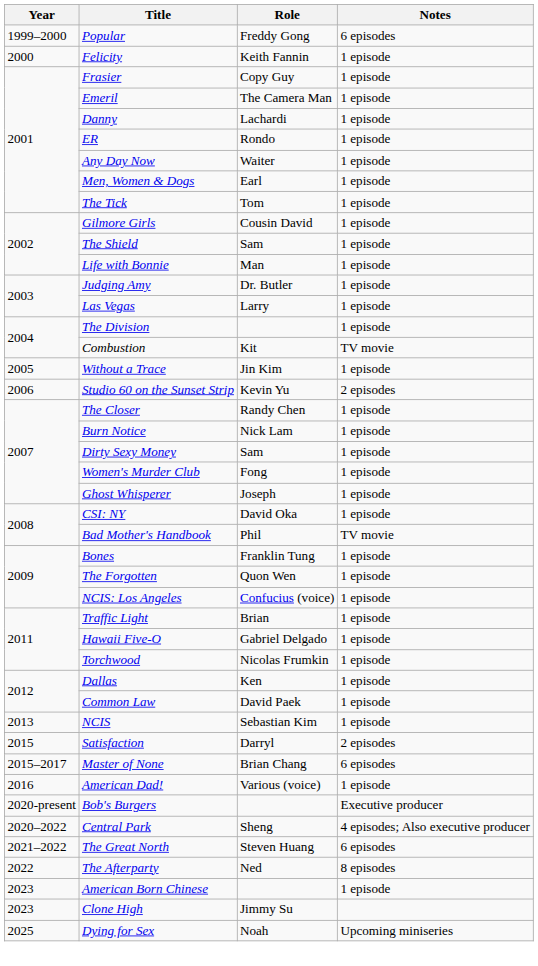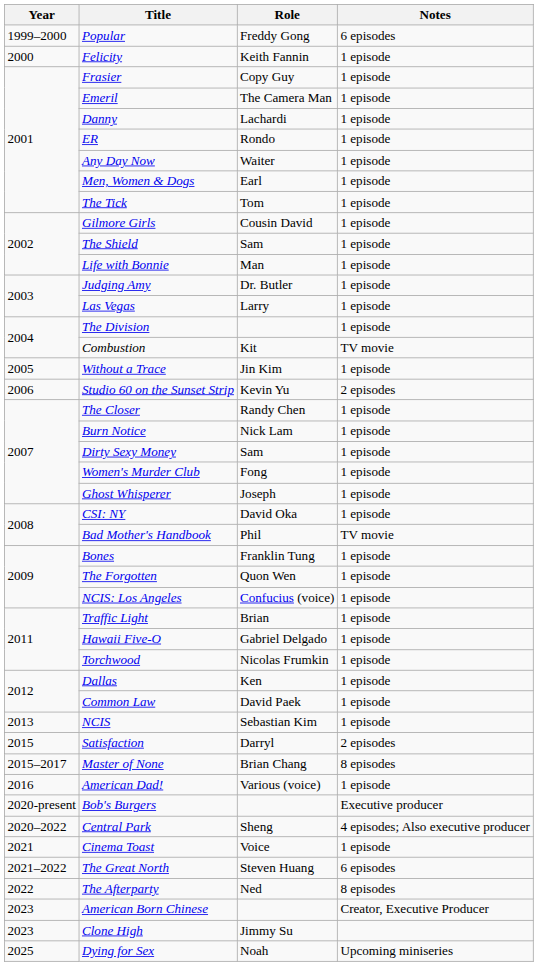 <table class="wikitable sortable">
 <tr>
 <th>Year</th>
 <th>Title</th>
 <th>Role</th>
 <th>Notes</th>
 </tr>
 <tr>
 <td>1999–2000</td>
 <td><a href='#'><em>Popular</em></a></td>
 <td>Freddy Gong</td>
 <td>6 episodes</td>
 </tr>
 <tr>
 <td>2000</td>
 <td><a href='#'><em>Felicity</em></a></td>
 <td>Keith Fannin</td>
 <td>1 episode</td>
 </tr>
 <tr>
 <td rowspan="7">2001</td>
 <td><em><a href='#'>Frasier</a></em></td>
 <td>Copy Guy</td>
 <td>1 episode</td>
 </tr>
 <tr>
 <td><a href='#'><em>Emeril</em></a></td>
 <td>The Camera Man</td>
 <td>1 episode</td>
 </tr>
 <tr>
 <td><a href='#'><em>Danny</em></a></td>
 <td>Lachardi</td>
 <td>1 episode</td>
 </tr>
 <tr>
 <td><a href='#'><em>ER</em></a></td>
 <td>Rondo</td>
 <td>1 episode</td>
 </tr>
 <tr>
 <td><a href='#'><em>Any Day Now</em></a></td>
 <td>Waiter</td>
 <td>1 episode</td>
 </tr>
 <tr>
 <td><em><a href='#'>Men, Women & Dogs</a></em></td>
 <td>Earl</td>
 <td>1 episode</td>
 </tr>
 <tr>
 <td><a href='#'><em>The Tick</em></a></td>
 <td>Tom</td>
 <td>1 episode</td>
 </tr>
 <tr>
 <td rowspan="3">2002</td>
 <td><em><a href='#'>Gilmore Girls</a></em></td>
 <td>Cousin David</td>
 <td>1 episode</td>
 </tr>
 <tr>
 <td><em><a href='#'>The Shield</a></em></td>
 <td>Sam</td>
 <td>1 episode</td>
 </tr>
 <tr>
 <td><em><a href='#'>Life with Bonnie</a></em></td>
 <td>Man</td>
 <td>1 episode</td>
 </tr>
 <tr>
 <td rowspan="2">2003</td>
 <td><em><a href='#'>Judging Amy</a></em></td>
 <td>Dr. Butler</td>
 <td>1 episode</td>
 </tr>
 <tr>
 <td><a href='#'><em>Las Vegas</em></a></td>
 <td>Larry</td>
 <td>1 episode</td>
 </tr>
 <tr>
 <td rowspan="2">2004</td>
 <td><em><a href='#'>The Division</a></em></td>
 <td></td>
 <td>1 episode</td>
 </tr>
 <tr>
 <td><em>Combustion</em></td>
 <td>Kit</td>
 <td>TV movie</td>
 </tr>
 <tr>
 <td>2005</td>
 <td><em><a href='#'>Without a Trace</a></em></td>
 <td>Jin Kim</td>
 <td>1 episode</td>
 </tr>
 <tr>
 <td>2006</td>
 <td><em><a href='#'>Studio 60 on the Sunset Strip</a></em></td>
 <td>Kevin Yu</td>
 <td>2 episodes</td>
 </tr>
 <tr>
 <td rowspan="5">2007</td>
 <td><em><a href='#'>The Closer</a></em></td>
 <td>Randy Chen</td>
 <td>1 episode</td>
 </tr>
 <tr>
 <td><em><a href='#'>Burn Notice</a></em></td>
 <td>Nick Lam</td>
 <td>1 episode</td>
 </tr>
 <tr>
 <td><em><a href='#'>Dirty Sexy Money</a></em></td>
 <td>Sam</td>
 <td>1 episode</td>
 </tr>
 <tr>
 <td><a href='#'><em>Women's Murder Club</em></a></td>
 <td>Fong</td>
 <td>1 episode</td>
 </tr>
 <tr>
 <td><em><a href='#'>Ghost Whisperer</a></em></td>
 <td>Joseph</td>
 <td>1 episode</td>
 </tr>
 <tr>
 <td rowspan="2">2008</td>
 <td><em><a href='#'>CSI: NY</a></em></td>
 <td>David Oka</td>
 <td>1 episode</td>
 </tr>
 <tr>
 <td><em><a href='#'>Bad Mother's Handbook</a></em></td>
 <td>Phil</td>
 <td>TV movie</td>
 </tr>
 <tr>
 <td rowspan="3">2009</td>
 <td><a href='#'><em>Bones</em></a></td>
 <td>Franklin Tung</td>
 <td>1 episode</td>
 </tr>
 <tr>
 <td><a href='#'><em>The Forgotten</em></a></td>
 <td>Quon Wen</td>
 <td>1 episode</td>
 </tr>
 <tr>
 <td><em><a href='#'>NCIS: Los Angeles</a></em></td>
 <td><a href='#'>Confucius</a> (voice)</td>
 <td>1 episode</td>
 </tr>
 <tr>
 <td rowspan="3">2011</td>
 <td><a href='#'><em>Traffic Light</em></a></td>
 <td>Brian</td>
 <td>1 episode</td>
 </tr>
 <tr>
 <td><a href='#'><em>Hawaii Five-O</em></a></td>
 <td>Gabriel Delgado</td>
 <td>1 episode</td>
 </tr>
 <tr>
 <td><em><a href='#'>Torchwood</a></em></td>
 <td>Nicolas Frumkin</td>
 <td>1 episode</td>
 </tr>
 <tr>
 <td rowspan="2">2012</td>
 <td><a href='#'><em>Dallas</em></a></td>
 <td>Ken</td>
 <td>1 episode</td>
 </tr>
 <tr>
 <td><a href='#'><em>Common Law</em></a></td>
 <td>David Paek</td>
 <td>1 episode</td>
 </tr>
 <tr>
 <td>2013</td>
 <td><a href='#'><em>NCIS</em></a></td>
 <td>Sebastian Kim</td>
 <td>1 episode</td>
 </tr>
 <tr>
 <td>2015</td>
 <td><a href='#'><em>Satisfaction</em></a></td>
 <td>Darryl</td>
 <td>2 episodes</td>
 </tr>
 <tr>
 <td>2015–2017</td>
 <td><em><a href='#'>Master of None</a></em></td>
 <td>Brian Chang</td>
-<td>6 episodes</td>
+<td>8 episodes</td>
 </tr>
 <tr>
 <td>2016</td>
 <td><em><a href='#'>American Dad!</a></em></td>
 <td>Various (voice)</td>
 <td>1 episode</td>
 </tr>
 <tr>
 <td>2020-present</td>
 <td><em><a href='#'>Bob's Burgers</a></em></td>
 <td></td>
 <td>Executive producer</td>
 </tr>
 <tr>
 <td>2020–2022</td>
 <td><a href='#'><em>Central Park</em></a></td>
 <td>Sheng</td>
 <td>4 episodes; Also executive producer</td>
 </tr>
 <tr>
+<td>2021</td>
+<td><em><a href='#'>Cinema Toast</a></em></td>
+<td>Voice</td>
+<td>1 episode</td>
+</tr>
+<tr>
 <td>2021–2022</td>
 <td><em><a href='#'>The Great North</a></em></td>
 <td>Steven Huang</td>
 <td>6 episodes</td>
 </tr>
 <tr>
 <td>2022</td>
 <td><a href='#'><em>The Afterparty</em></a></td>
 <td>Ned</td>
 <td>8 episodes</td>
 </tr>
 <tr>
 <td>2023</td>
 <td><em><a href='#'>American Born Chinese</a></em></td>
 <td></td>
-<td>1 episode</td>
+<td>Creator, Executive Producer</td>
 </tr>
 <tr>
 <td>2023</td>
 <td><em><a href='#'>Clone High</a></em></td>
 <td>Jimmy Su</td>
 <td></td>
 </tr>
 <tr>
 <td>2025</td>
 <td><em><a href='#'>Dying for Sex</a></em></td>
 <td>Noah</td>
 <td>Upcoming miniseries</td>
 </tr>
 </table>
